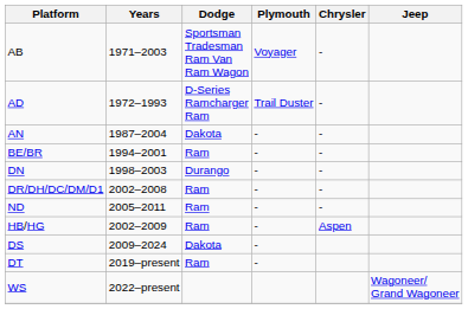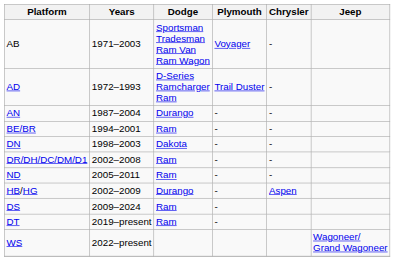 <table class="wikitable sortable">
 <tr>
 <th>Platform</th>
 <th>Years</th>
 <th>Dodge</th>
 <th>Plymouth</th>
 <th>Chrysler</th>
 <th>Jeep</th>
 </tr>
 <tr>
 <td>AB</td>
 <td>1971–2003</td>
 <td><a href='#'>Sportsman</a><br><a href='#'>Tradesman</a><br><a href='#'>Ram Van</a><br><a href='#'>Ram Wagon</a></td>
 <td><a href='#'>Voyager</a></td>
 <td>-</td>
 <td></td>
 </tr>
 <tr>
 <td><a href='#'>AD</a></td>
 <td>1972–1993</td>
 <td><a href='#'>D-Series</a><br><a href='#'>Ramcharger</a><br><a href='#'>Ram</a></td>
 <td><a href='#'>Trail Duster</a></td>
 <td>-</td>
 <td></td>
 </tr>
 <tr>
 <td><a href='#'>AN</a></td>
 <td>1987–2004</td>
-<td><a href='#'>Dakota</a></td>
+<td><a href='#'>Durango</a></td>
 <td>-</td>
 <td>-</td>
 <td></td>
 </tr>
 <tr>
 <td><a href='#'>BE/BR</a></td>
 <td>1994–2001</td>
 <td><a href='#'>Ram</a></td>
 <td>-</td>
 <td>-</td>
 <td></td>
 </tr>
 <tr>
 <td><a href='#'>DN</a></td>
 <td>1998–2003</td>
-<td><a href='#'>Durango</a></td>
+<td><a href='#'>Dakota</a></td>
 <td>-</td>
 <td>-</td>
 <td></td>
 </tr>
 <tr>
 <td><a href='#'>DR/DH/DC/DM/D1</a></td>
 <td>2002–2008</td>
 <td><a href='#'>Ram</a></td>
 <td>-</td>
 <td>-</td>
 <td></td>
 </tr>
 <tr>
 <td><a href='#'>ND</a></td>
 <td>2005–2011</td>
 <td><a href='#'>Ram</a></td>
 <td>-</td>
 <td>-</td>
 <td></td>
 </tr>
 <tr>
 <td><a href='#'>HB</a>/<a href='#'>HG</a></td>
 <td>2002–2009</td>
-<td><a href='#'>Ram</a></td>
+<td><a href='#'>Durango</a></td>
 <td>-</td>
 <td><a href='#'>Aspen</a></td>
 <td></td>
 </tr>
 <tr>
 <td><a href='#'>DS</a></td>
 <td>2009–2024</td>
-<td><a href='#'>Dakota</a></td>
+<td><a href='#'>Ram</a></td>
 <td>-</td>
 <td></td>
 <td></td>
 </tr>
 <tr>
 <td><a href='#'>DT</a></td>
 <td>2019–present</td>
 <td><a href='#'>Ram</a></td>
 <td>-</td>
 <td></td>
 <td></td>
 </tr>
 <tr>
 <td><a href='#'>WS</a></td>
 <td>2022–present</td>
 <td></td>
 <td></td>
 <td></td>
 <td><a href='#'>Wagoneer/<br>Grand Wagoneer</a></td>
 </tr>
 <tr>
 </tr>
 </table>
